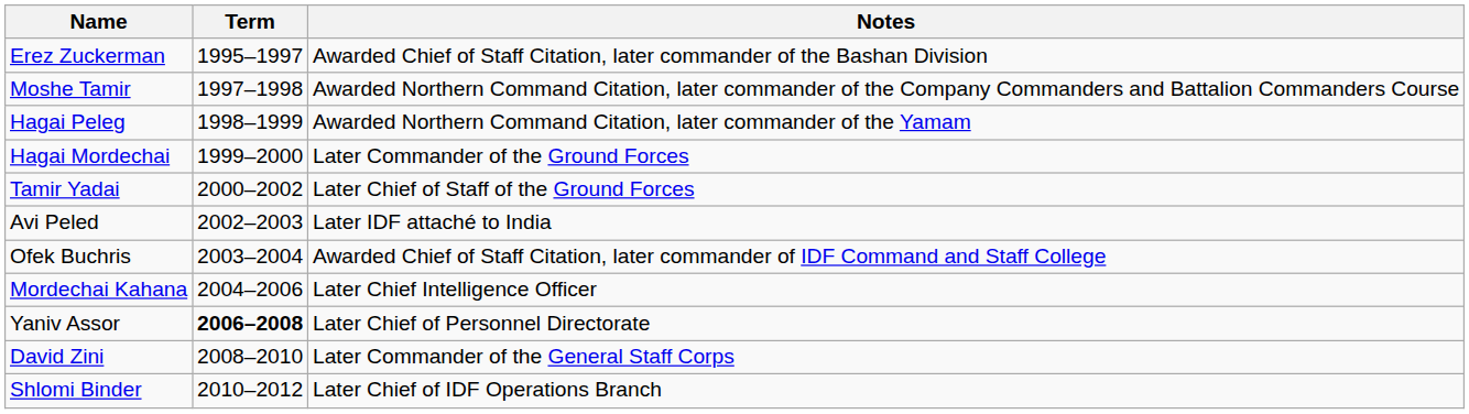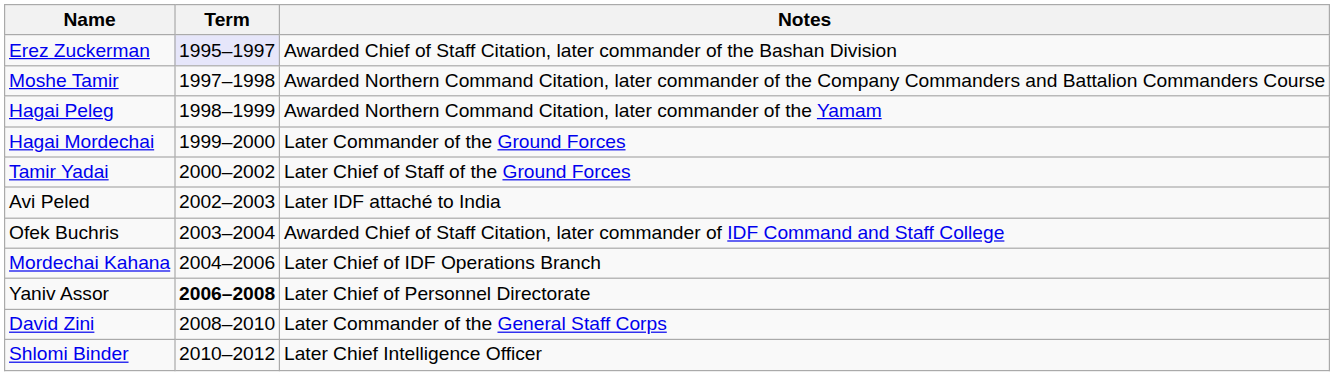 <table class="wikitable">
 <tr>
 <th>Name</th>
 <th>Term</th>
 <th>Notes</th>
 </tr>
 <tr>
 <td><a href='#'>Erez Zuckerman</a></td>
-<td>1995–1997</td>
+<td style="background: lavender;">1995–1997</td>
 <td>Awarded Chief of Staff Citation, later commander of the Bashan Division</td>
 </tr>
 <tr>
 <td><a href='#'>Moshe Tamir</a></td>
 <td>1997–1998</td>
 <td>Awarded Northern Command Citation, later commander of the Company Commanders and Battalion Commanders Course</td>
 </tr>
 <tr>
 <td><a href='#'>Hagai Peleg</a></td>
 <td>1998–1999</td>
 <td>Awarded Northern Command Citation, later commander of the <a href='#'>Yamam</a></td>
 </tr>
 <tr>
 <td><a href='#'>Hagai Mordechai</a></td>
 <td>1999–2000</td>
 <td>Later Commander of the <a href='#'>Ground Forces</a></td>
 </tr>
 <tr>
 <td><a href='#'>Tamir Yadai</a></td>
 <td>2000–2002</td>
 <td>Later Chief of Staff of the <a href='#'>Ground Forces</a></td>
 </tr>
 <tr>
 <td>Avi Peled</td>
 <td>2002–2003</td>
 <td>Later IDF attaché to India</td>
 </tr>
 <tr>
 <td>Ofek Buchris</td>
 <td>2003–2004</td>
 <td>Awarded Chief of Staff Citation, later commander of <a href='#'>IDF Command and Staff College</a></td>
 </tr>
 <tr>
 <td><a href='#'>Mordechai Kahana</a></td>
 <td>2004–2006</td>
-<td>Later Chief Intelligence Officer</td>
+<td>Later Chief of IDF Operations Branch</td>
 </tr>
 <tr>
 <td>Yaniv Assor</td>
 <td><strong>2006–2008</strong></td>
 <td>Later Chief of Personnel Directorate</td>
 </tr>
 <tr>
 <td><a href='#'>David Zini</a></td>
 <td>2008–2010</td>
 <td>Later Commander of the <a href='#'>General Staff Corps</a></td>
 </tr>
 <tr>
 <td><a href='#'>Shlomi Binder</a></td>
 <td>2010–2012</td>
-<td>Later Chief of IDF Operations Branch</td>
+<td>Later Chief Intelligence Officer</td>
 </tr>
 </table>
